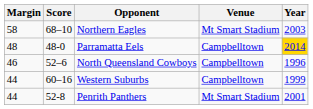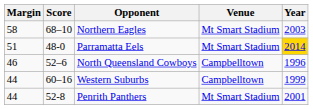 <table class="wikitable">
 <tr>
 <th>Margin</th>
 <th>Score</th>
 <th>Opponent</th>
 <th>Venue</th>
 <th>Year</th>
 </tr>
 <tr>
 <td>58</td>
 <td>68–10</td>
 <td><a href='#'>Northern Eagles</a></td>
 <td><a href='#'>Mt Smart Stadium</a></td>
 <td><a href='#'>2003</a></td>
 </tr>
 <tr>
-<td>48</td>
+<td>51</td>
 <td>48-0</td>
 <td><a href='#'>Parramatta Eels</a></td>
-<td><a href='#'>Campbelltown</a></td>
+<td><a href='#'>Mt Smart Stadium</a></td>
 <td style="background: gold;"><a href='#'>2014</a></td>
 </tr>
 <tr>
 <td>46</td>
 <td>52–6</td>
 <td><a href='#'>North Queensland Cowboys</a></td>
 <td><a href='#'>Campbelltown</a></td>
 <td><a href='#'>1996</a></td>
 </tr>
 <tr>
 <td>44</td>
 <td>60–16</td>
 <td><a href='#'>Western Suburbs</a></td>
 <td><a href='#'>Campbelltown</a></td>
 <td><a href='#'>1999</a></td>
 </tr>
 <tr>
 <td>44</td>
 <td>52-8</td>
 <td><a href='#'>Penrith Panthers</a></td>
 <td><a href='#'>Mt Smart Stadium</a></td>
 <td><a href='#'>2001</a></td>
 </tr>
 </table>
